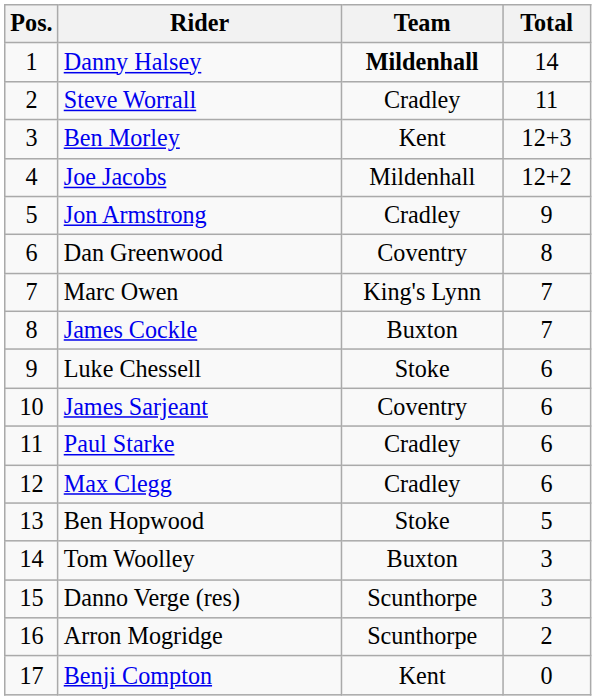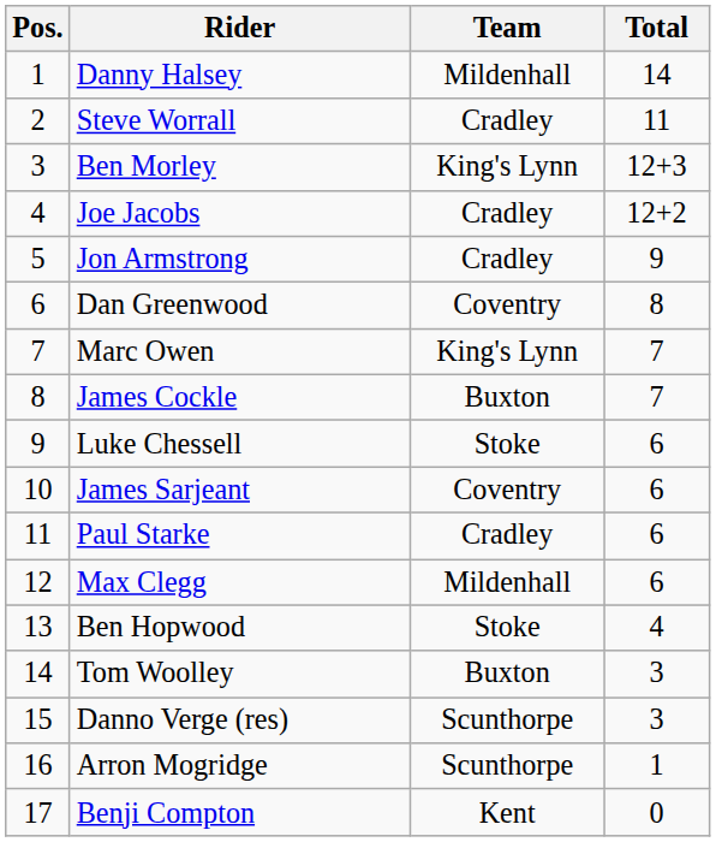 <table class=wikitable>
 <tr>
 <th width=25px>Pos.</th>
 <th width=180px>Rider</th>
 <th width=100px>Team</th>
 <th width=50px>Total</th>
 </tr>
 <tr align=center >
 <td>1</td>
 <td align=left><a href='#'>Danny Halsey</a></td>
-<td><strong>Mildenhall</strong></td>
+<td>Mildenhall</td>
 <td>14</td>
 </tr>
 <tr align=center>
 <td>2</td>
 <td align=left><a href='#'>Steve Worrall</a></td>
 <td>Cradley</td>
 <td>11</td>
 </tr>
 <tr align=center>
 <td>3</td>
 <td align=left><a href='#'>Ben Morley</a></td>
-<td>Kent</td>
+<td>King's Lynn</td>
 <td>12+3</td>
 </tr>
 <tr align=center>
 <td>4</td>
 <td align=left><a href='#'>Joe Jacobs</a></td>
-<td>Mildenhall</td>
+<td>Cradley</td>
 <td>12+2</td>
 </tr>
 <tr align=center>
 <td>5</td>
 <td align=left><a href='#'>Jon Armstrong</a></td>
 <td>Cradley</td>
 <td>9</td>
 </tr>
 <tr align=center>
 <td>6</td>
 <td align=left>Dan Greenwood</td>
 <td>Coventry</td>
 <td>8</td>
 </tr>
 <tr align=center>
 <td>7</td>
 <td align=left>Marc Owen</td>
 <td>King's Lynn</td>
 <td>7</td>
 </tr>
 <tr align=center>
 <td>8</td>
 <td align=left><a href='#'>James Cockle</a></td>
 <td>Buxton</td>
 <td>7</td>
 </tr>
 <tr align=center>
 <td>9</td>
 <td align=left>Luke Chessell</td>
 <td>Stoke</td>
 <td>6</td>
 </tr>
 <tr align=center>
 <td>10</td>
 <td align=left><a href='#'>James Sarjeant</a></td>
 <td>Coventry</td>
 <td>6</td>
 </tr>
 <tr align=center>
 <td>11</td>
 <td align=left><a href='#'>Paul Starke</a></td>
 <td>Cradley</td>
 <td>6</td>
 </tr>
 <tr align=center>
 <td>12</td>
 <td align=left><a href='#'>Max Clegg</a></td>
-<td>Cradley</td>
+<td>Mildenhall</td>
 <td>6</td>
 </tr>
 <tr align=center>
 <td>13</td>
 <td align=left>Ben Hopwood</td>
 <td>Stoke</td>
-<td>5</td>
+<td>4</td>
 </tr>
 <tr align=center>
 <td>14</td>
 <td align=left>Tom Woolley</td>
 <td>Buxton</td>
 <td>3</td>
 </tr>
 <tr align=center>
 <td>15</td>
 <td align=left>Danno Verge (res)</td>
 <td>Scunthorpe</td>
 <td>3</td>
 </tr>
 <tr align=center>
 <td>16</td>
 <td align=left>Arron Mogridge</td>
 <td>Scunthorpe</td>
-<td>2</td>
+<td>1</td>
 </tr>
 <tr align=center>
 <td>17</td>
 <td align=left><a href='#'>Benji Compton</a></td>
 <td>Kent</td>
 <td>0</td>
 </tr>
 </table>
